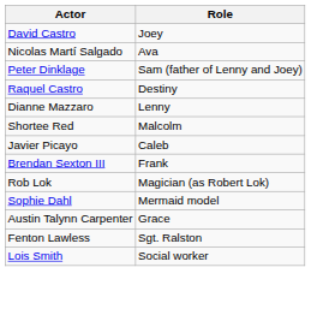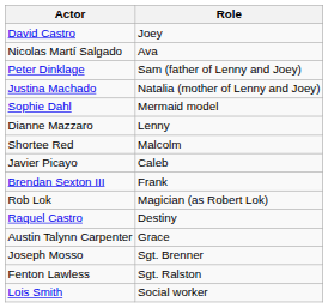 <table class="wikitable sortable">
 <tr>
 <th>Actor</th>
 <th>Role</th>
 </tr>
 <tr>
 <td data-sort-value="Castro"><a href='#'>David Castro</a></td>
 <td>Joey</td>
 </tr>
 <tr>
 <td data-sort-value="Salgado">Nicolas Martí Salgado</td>
 <td>Ava</td>
 </tr>
 <tr>
 <td data-sort-value="Dinklage"><a href='#'>Peter Dinklage</a></td>
 <td>Sam (father of Lenny and Joey)</td>
 </tr>
 <tr>
-<td data-sort-value="Castro"><a href='#'>Raquel Castro</a></td>
-<td>Destiny</td>
+<td data-sort-value="Machado"><a href='#'>Justina Machado</a></td>
+<td>Natalia (mother of Lenny and Joey)</td>
+</tr>
+<tr>
+<td data-sort-value="Dahl"><a href='#'>Sophie Dahl</a></td>
+<td>Mermaid model</td>
 </tr>
 <tr>
 <td data-sort-value="Mazzaro">Dianne Mazzaro</td>
 <td>Lenny</td>
 </tr>
 <tr>
 <td data-sort-value="Red">Shortee Red</td>
 <td>Malcolm</td>
 </tr>
 <tr>
 <td data-sort-value="Picayo">Javier Picayo</td>
 <td>Caleb</td>
 </tr>
 <tr>
 <td data-sort-value="Sexton"><a href='#'>Brendan Sexton III</a></td>
 <td>Frank</td>
 </tr>
 <tr>
 <td data-sort-value="Lok">Rob Lok</td>
 <td>Magician (as Robert Lok)</td>
 </tr>
 <tr>
-<td data-sort-value="Dahl"><a href='#'>Sophie Dahl</a></td>
-<td>Mermaid model</td>
+<td data-sort-value="Castro"><a href='#'>Raquel Castro</a></td>
+<td>Destiny</td>
 </tr>
 <tr>
 <td data-sort-value="Carpenter">Austin Talynn Carpenter</td>
 <td>Grace</td>
+</tr>
+<tr>
+<td data-sort-value="Mosso">Joseph Mosso</td>
+<td data-sort-value="Brenner">Sgt. Brenner</td>
 </tr>
 <tr>
 <td data-sort-value="Lawless">Fenton Lawless</td>
 <td data-sort-value="Ralston">Sgt. Ralston</td>
 </tr>
 <tr>
 <td data-sort-value="Smith"><a href='#'>Lois Smith</a></td>
 <td>Social worker</td>
 </tr>
 </table>
